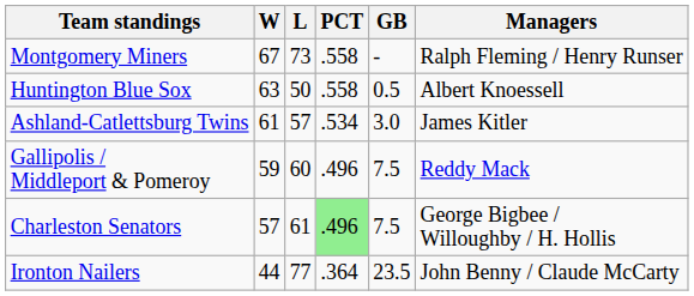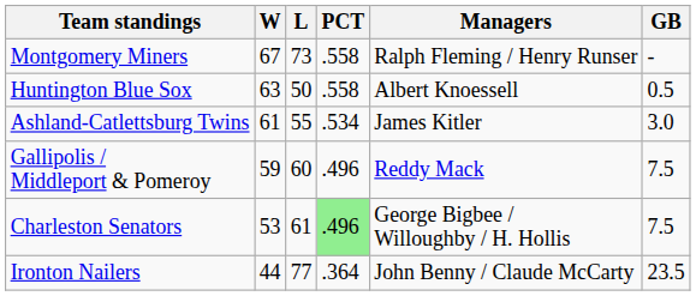 <table class="wikitable">
 <tr>
 <th>Team standings</th>
 <th>W</th>
 <th>L</th>
 <th>PCT</th>
+<th>Managers</th>
 <th>GB</th>
-<th>Managers</th>
 </tr>
 <tr>
 <td><a href='#'>Montgomery Miners</a></td>
 <td>67</td>
 <td>73</td>
 <td>.558</td>
+<td>Ralph Fleming / Henry Runser</td>
 <td>-</td>
-<td>Ralph Fleming / Henry Runser</td>
 </tr>
 <tr>
 <td><a href='#'>Huntington Blue Sox</a></td>
 <td>63</td>
 <td>50</td>
 <td>.558</td>
+<td>Albert Knoessell</td>
 <td>0.5</td>
-<td>Albert Knoessell</td>
 </tr>
 <tr>
 <td><a href='#'>Ashland-Catlettsburg Twins</a></td>
 <td>61</td>
-<td>57</td>
+<td>55</td>
 <td>.534</td>
+<td>James Kitler</td>
 <td>3.0</td>
-<td>James Kitler</td>
 </tr>
 <tr>
 <td><a href='#'>Gallipolis /<br>Middleport</a> & Pomeroy</td>
 <td>59</td>
 <td>60</td>
 <td>.496</td>
+<td><a href='#'>Reddy Mack</a></td>
 <td>7.5</td>
-<td><a href='#'>Reddy Mack</a></td>
 </tr>
 <tr>
 <td><a href='#'>Charleston Senators</a></td>
-<td>57</td>
+<td>53</td>
 <td>61</td>
 <td style="background: lightgreen;">.496</td>
+<td>George Bigbee  /<br> Willoughby / H. Hollis</td>
 <td>7.5</td>
-<td>George Bigbee  /<br> Willoughby / H. Hollis</td>
 </tr>
 <tr>
 <td><a href='#'>Ironton Nailers</a></td>
 <td>44</td>
 <td>77</td>
 <td>.364</td>
+<td>John Benny / Claude McCarty</td>
 <td>23.5</td>
-<td>John Benny / Claude McCarty</td>
 </tr>
 </table>
